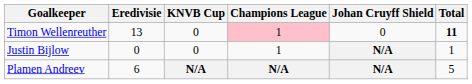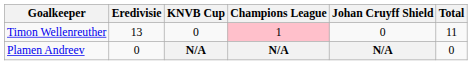 <table class="wikitable sortable" style="text-align: center;">
 <tr>
 <th>Goalkeeper</th>
 <th>Eredivisie</th>
 <th>KNVB Cup</th>
 <th>Champions League</th>
 <th>Johan Cruyff Shield</th>
 <th>Total</th>
 </tr>
 <tr>
 <td align="left"> <a href='#'>Timon Wellenreuther</a></td>
 <td>13</td>
 <td>0</td>
 <td style="background: pink;">1</td>
 <td>0</td>
-<td><strong>11</strong></td>
-</tr>
-<tr>
-<td align="left"> <a href='#'>Justin Bijlow</a></td>
-<td>0</td>
-<td>0</td>
-<td>1</td>
-<th>N/A</th>
-<td>1</td>
+<td>11</td>
 </tr>
 <tr>
 <td align="left"> <a href='#'>Plamen Andreev</a></td>
-<td>6</td>
+<td>0</td>
 <th>N/A</th>
 <th>N/A</th>
 <th>N/A</th>
-<td>5</td>
+<td>0</td>
 </tr>
 </table>
